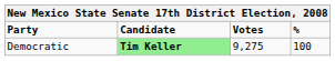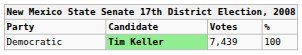 <table class="wikitable">
 <tr>
 <th colspan="4">New Mexico State Senate 17th District Election, 2008</th>
 </tr>
 <tr>
 <td><strong>Party</strong></td>
 <td><strong>Candidate</strong></td>
 <td><strong>Votes</strong></td>
 <td><strong>%</strong></td>
 </tr>
 <tr>
 <td>Democratic</td>
 <td style="background: lightgreen;"><strong>Tim Keller</strong></td>
-<td>9,275</td>
+<td>7,439</td>
 <td>100</td>
 </tr>
 </table>
